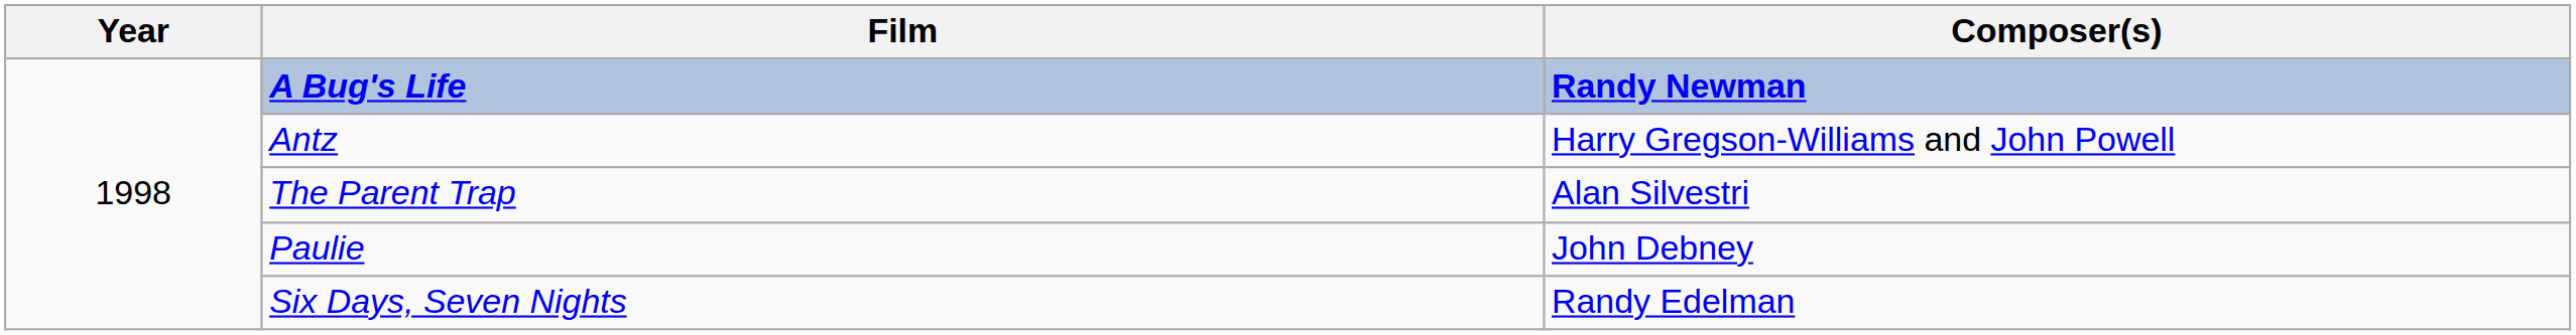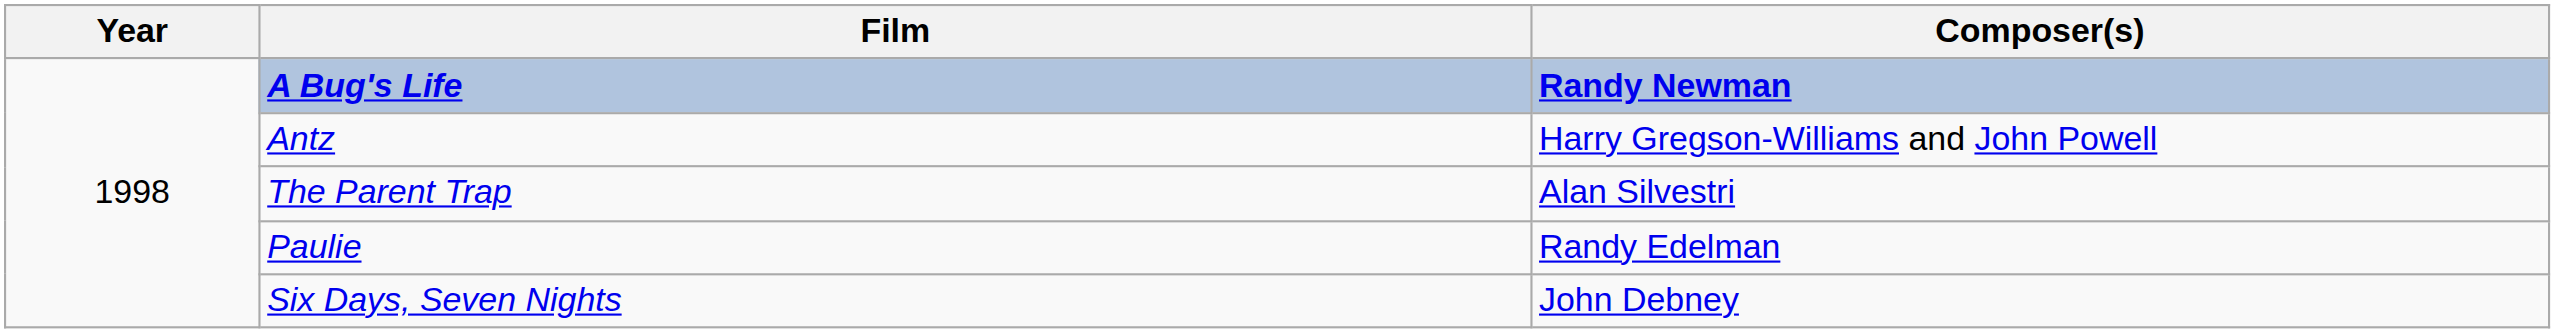 <table class="wikitable" width="95%" cellpadding="5">
 <tr>
 <th width="10%">Year</th>
 <th width="50%">Film</th>
 <th width="40%">Composer(s)</th>
 </tr>
 <tr>
 <td rowspan="5" style="text-align:center;">1998<br></td>
 <td style="background:#B0C4DE;"><strong><em><a href='#'>A Bug's Life</a></em></strong></td>
 <td style="background:#B0C4DE;"><strong><a href='#'>Randy Newman</a></strong></td>
 </tr>
 <tr>
 <td><em><a href='#'>Antz</a></em></td>
 <td><a href='#'>Harry Gregson-Williams</a> and <a href='#'>John Powell</a></td>
 </tr>
 <tr>
 <td><em><a href='#'>The Parent Trap</a></em></td>
 <td><a href='#'>Alan Silvestri</a></td>
 </tr>
 <tr>
 <td><em><a href='#'>Paulie</a></em></td>
-<td><a href='#'>John Debney</a></td>
+<td><a href='#'>Randy Edelman</a></td>
 </tr>
 <tr>
 <td><em><a href='#'>Six Days, Seven Nights</a></em></td>
-<td><a href='#'>Randy Edelman</a></td>
+<td><a href='#'>John Debney</a></td>
 </tr>
 </table>
